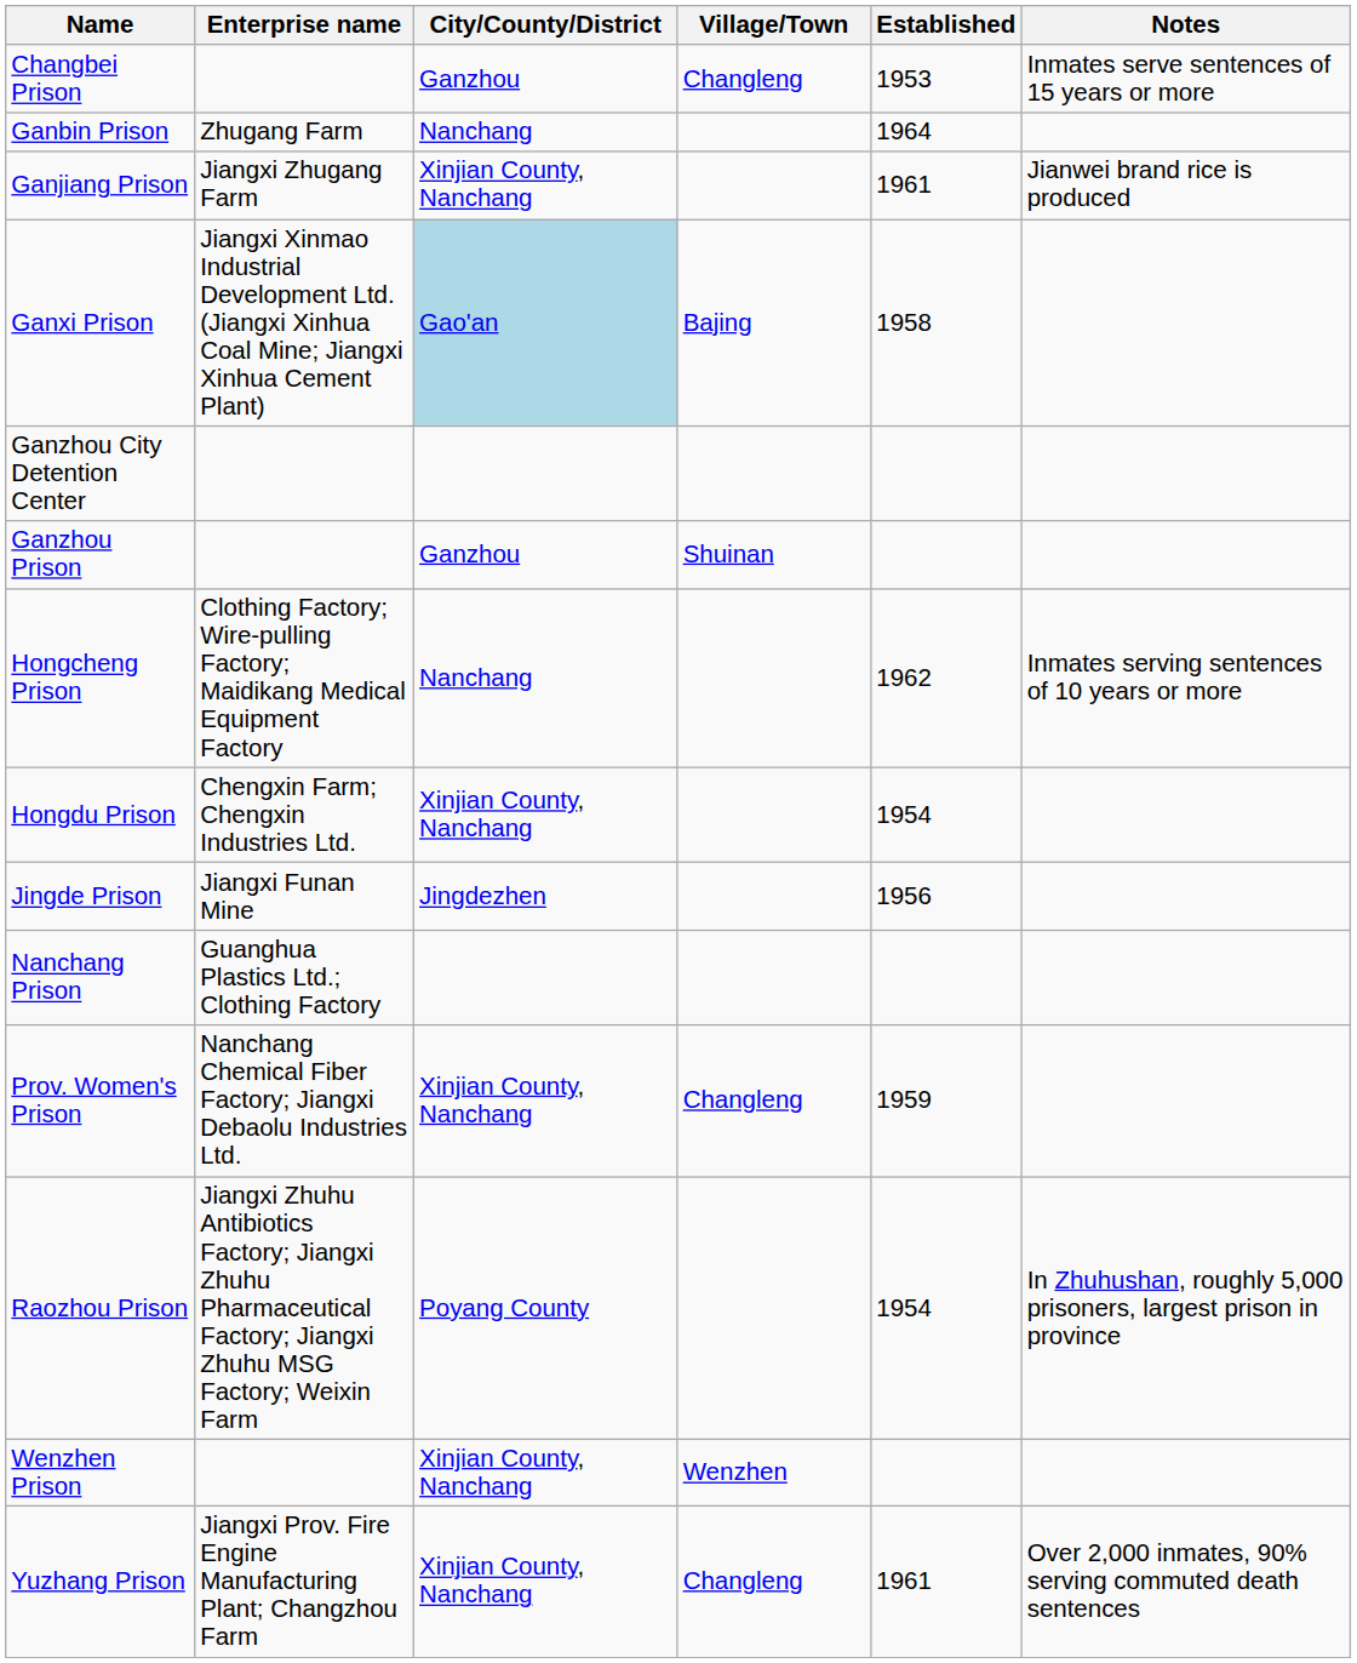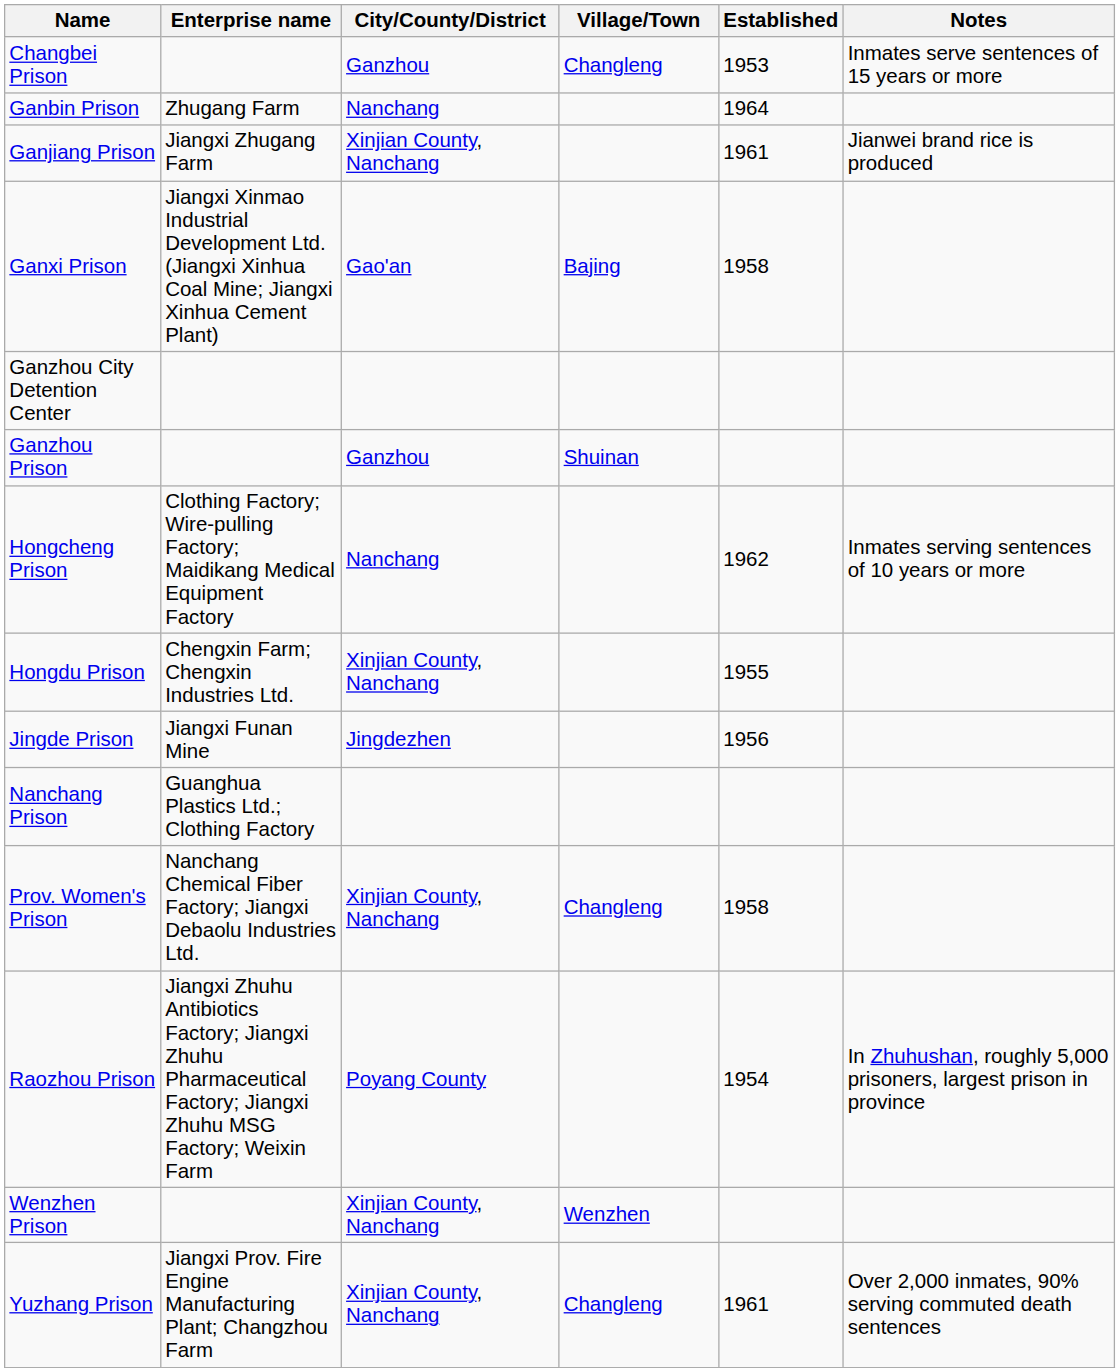 <table class="wikitable">
 <tr>
 <th width=15%>Name</th>
 <th width=17%>Enterprise name</th>
 <th width=20%>City/County/District</th>
 <th width=15%>Village/Town</th>
 <th width=5%>Established</th>
 <th width=28%>Notes</th>
 </tr>
 <tr>
 <td><a href='#'>Changbei Prison</a></td>
 <td></td>
 <td><a href='#'>Ganzhou</a></td>
 <td><a href='#'>Changleng</a></td>
 <td>1953</td>
 <td>Inmates serve sentences of 15 years or more</td>
 </tr>
 <tr>
 <td><a href='#'>Ganbin Prison</a></td>
 <td>Zhugang Farm</td>
 <td><a href='#'>Nanchang</a></td>
 <td></td>
 <td>1964</td>
 <td></td>
 </tr>
 <tr>
 <td><a href='#'>Ganjiang Prison</a></td>
 <td>Jiangxi Zhugang Farm</td>
 <td><a href='#'>Xinjian County</a>, <a href='#'>Nanchang</a></td>
 <td></td>
 <td>1961</td>
 <td>Jianwei brand rice is produced</td>
 </tr>
 <tr>
 <td><a href='#'>Ganxi Prison</a></td>
 <td>Jiangxi Xinmao Industrial Development Ltd. (Jiangxi Xinhua Coal Mine; Jiangxi Xinhua Cement Plant)</td>
-<td style="background: lightblue;"><a href='#'>Gao'an</a></td>
+<td><a href='#'>Gao'an</a></td>
 <td><a href='#'>Bajing</a></td>
 <td>1958</td>
 <td></td>
 </tr>
 <tr>
 <td>Ganzhou City Detention Center</td>
 <td></td>
 <td></td>
 <td></td>
 <td></td>
 <td></td>
 </tr>
 <tr>
 <td><a href='#'>Ganzhou Prison</a></td>
 <td></td>
 <td><a href='#'>Ganzhou</a></td>
 <td><a href='#'>Shuinan</a></td>
 <td></td>
 <td></td>
 </tr>
 <tr>
 <td><a href='#'>Hongcheng Prison</a></td>
 <td>Clothing Factory; Wire-pulling Factory; Maidikang Medical Equipment Factory</td>
 <td><a href='#'>Nanchang</a></td>
 <td></td>
 <td>1962</td>
 <td>Inmates serving sentences of 10 years or more</td>
 </tr>
 <tr>
 <td><a href='#'>Hongdu Prison</a></td>
 <td>Chengxin Farm; Chengxin Industries Ltd.</td>
 <td><a href='#'>Xinjian County</a>, <a href='#'>Nanchang</a></td>
 <td></td>
-<td>1954</td>
+<td>1955</td>
 <td></td>
 </tr>
 <tr>
 <td><a href='#'>Jingde Prison</a></td>
 <td>Jiangxi Funan Mine</td>
 <td><a href='#'>Jingdezhen</a></td>
 <td></td>
 <td>1956</td>
 <td></td>
 </tr>
 <tr>
 <td><a href='#'>Nanchang Prison</a></td>
 <td>Guanghua Plastics Ltd.; Clothing Factory</td>
 <td></td>
 <td></td>
 <td></td>
 <td></td>
 </tr>
 <tr>
 <td><a href='#'>Prov. Women's Prison</a></td>
 <td>Nanchang Chemical Fiber Factory; Jiangxi Debaolu Industries Ltd.</td>
 <td><a href='#'>Xinjian County</a>, <a href='#'>Nanchang</a></td>
 <td><a href='#'>Changleng</a></td>
-<td>1959</td>
+<td>1958</td>
 <td></td>
 </tr>
 <tr>
 <td><a href='#'>Raozhou Prison</a></td>
 <td>Jiangxi Zhuhu Antibiotics Factory; Jiangxi Zhuhu Pharmaceutical Factory; Jiangxi Zhuhu MSG Factory; Weixin Farm</td>
 <td><a href='#'>Poyang County</a></td>
 <td></td>
 <td>1954</td>
 <td>In <a href='#'>Zhuhushan</a>, roughly 5,000 prisoners, largest prison in province</td>
 </tr>
 <tr>
 <td><a href='#'>Wenzhen Prison</a></td>
 <td></td>
 <td><a href='#'>Xinjian County</a>, <a href='#'>Nanchang</a></td>
 <td><a href='#'>Wenzhen</a></td>
 <td></td>
 <td></td>
 </tr>
 <tr>
 <td><a href='#'>Yuzhang Prison</a></td>
 <td>Jiangxi Prov. Fire Engine Manufacturing Plant; Changzhou Farm</td>
 <td><a href='#'>Xinjian County</a>, <a href='#'>Nanchang</a></td>
 <td><a href='#'>Changleng</a></td>
 <td>1961</td>
 <td>Over 2,000 inmates, 90% serving commuted death sentences</td>
 </tr>
 <tr>
 </tr>
 </table>
